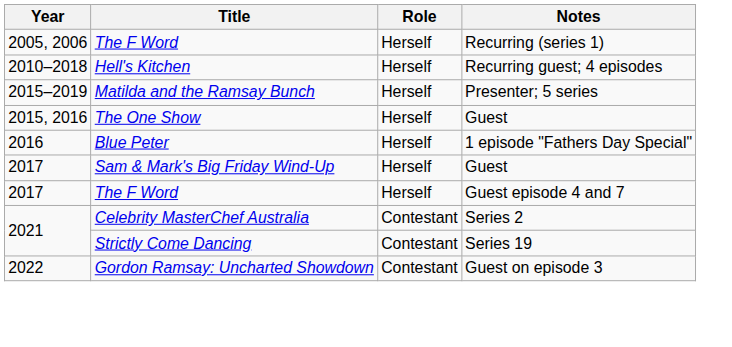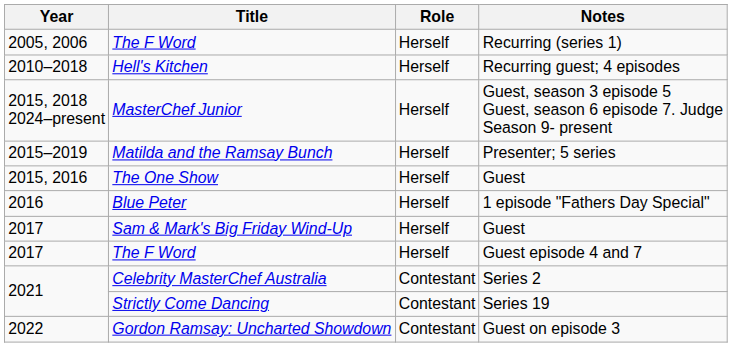 <table class="wikitable sortable">
 <tr>
 <th>Year</th>
 <th>Title</th>
 <th>Role</th>
 <th class="unsortable">Notes</th>
 </tr>
 <tr>
 <td>2005, 2006</td>
 <td><em><a href='#'>The F Word</a></em></td>
 <td>Herself</td>
 <td>Recurring (series 1)</td>
 </tr>
 <tr>
 <td>2010–2018</td>
 <td><em><a href='#'>Hell's Kitchen</a></em></td>
 <td>Herself</td>
 <td>Recurring guest; 4 episodes</td>
+</tr>
+<tr>
+<td>2015, 2018<br>2024–present</td>
+<td><em><a href='#'>MasterChef Junior</a></em></td>
+<td>Herself</td>
+<td>Guest, season 3 episode 5<br>Guest, season 6 episode 7. Judge<br>Season 9- present</td>
 </tr>
 <tr>
 <td>2015–2019</td>
 <td><em><a href='#'>Matilda and the Ramsay Bunch</a></em></td>
 <td>Herself</td>
 <td>Presenter; 5 series</td>
 </tr>
 <tr>
 <td>2015, 2016</td>
 <td><em><a href='#'>The One Show</a></em></td>
 <td>Herself</td>
 <td>Guest</td>
 </tr>
 <tr>
 <td>2016</td>
 <td><em><a href='#'>Blue Peter</a></em></td>
 <td>Herself</td>
 <td>1 episode "Fathers Day Special"</td>
 </tr>
 <tr>
 <td>2017</td>
 <td><em><a href='#'>Sam & Mark's Big Friday Wind-Up</a></em></td>
 <td>Herself</td>
 <td>Guest</td>
 </tr>
 <tr>
 <td>2017</td>
 <td><em><a href='#'>The F Word</a></em></td>
 <td>Herself</td>
 <td>Guest episode 4 and 7</td>
 </tr>
 <tr>
 <td rowspan=2>2021</td>
 <td><em><a href='#'>Celebrity MasterChef Australia</a></em></td>
 <td>Contestant</td>
 <td>Series 2</td>
 </tr>
 <tr>
 <td><em><a href='#'>Strictly Come Dancing</a></em></td>
 <td>Contestant</td>
 <td>Series 19</td>
 </tr>
 <tr>
 <td>2022</td>
 <td><em><a href='#'>Gordon Ramsay: Uncharted Showdown</a></em></td>
 <td>Contestant</td>
 <td>Guest on episode 3</td>
 </tr>
 </table>
